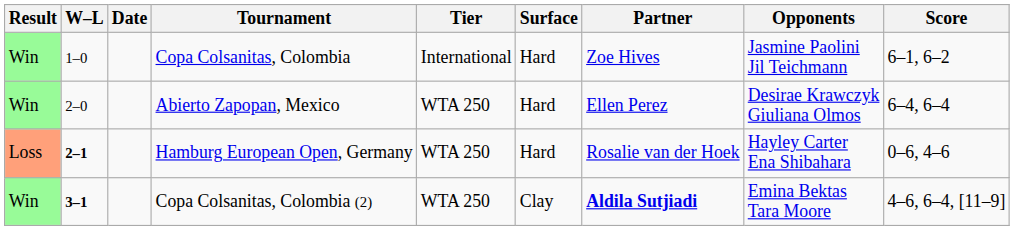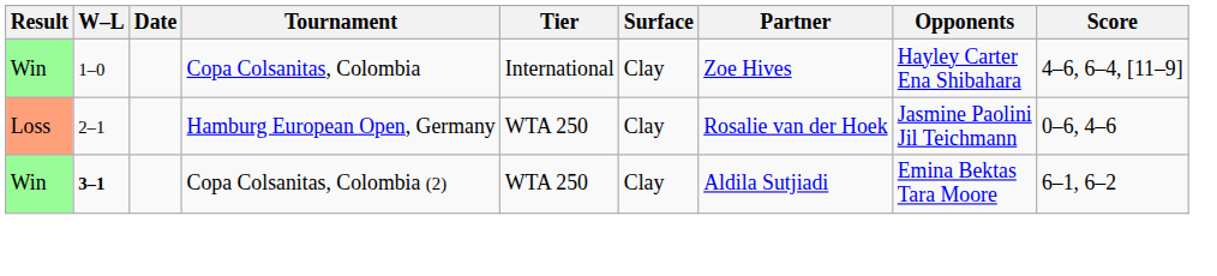 <table class="sortable wikitable nowrap">
 <tr>
 <th>Result</th>
 <th class=unsortable>W–L</th>
 <th>Date</th>
 <th>Tournament</th>
 <th>Tier</th>
 <th>Surface</th>
 <th>Partner</th>
 <th>Opponents</th>
 <th class=unsortable>Score</th>
 </tr>
 <tr>
 <td style=background:#98fb98>Win</td>
 <td><small>1–0</small></td>
 <td><a href='#'></a></td>
 <td><a href='#'>Copa Colsanitas</a>, Colombia</td>
 <td>International</td>
-<td>Hard</td>
+<td>Clay</td>
 <td> <a href='#'>Zoe Hives</a></td>
-<td> <a href='#'>Jasmine Paolini</a> <br>  <a href='#'>Jil Teichmann</a></td>
-<td>6–1, 6–2</td>
-</tr>
-<tr>
-<td style=background:#98fb98>Win</td>
-<td><small>2–0</small></td>
-<td><a href='#'></a></td>
-<td><a href='#'>Abierto Zapopan</a>, Mexico</td>
-<td>WTA 250</td>
-<td>Hard</td>
-<td> <a href='#'>Ellen Perez</a></td>
-<td> <a href='#'>Desirae Krawczyk</a> <br>  <a href='#'>Giuliana Olmos</a></td>
-<td>6–4, 6–4</td>
+<td> <a href='#'>Hayley Carter</a> <br>  <a href='#'>Ena Shibahara</a></td>
+<td>4–6, 6–4, [11–9]</td>
 </tr>
 <tr>
 <td style=background:#ffa07a>Loss</td>
-<td><strong><small>2–1</small></strong></td>
+<td><small>2–1</small></td>
 <td><a href='#'></a></td>
 <td><a href='#'>Hamburg European Open</a>, Germany</td>
 <td>WTA 250</td>
-<td>Hard</td>
+<td>Clay</td>
 <td> <a href='#'>Rosalie van der Hoek</a></td>
-<td> <a href='#'>Hayley Carter</a> <br>  <a href='#'>Ena Shibahara</a></td>
+<td> <a href='#'>Jasmine Paolini</a> <br>  <a href='#'>Jil Teichmann</a></td>
 <td>0–6, 4–6</td>
 </tr>
 <tr>
 <td style=background:#98fb98>Win</td>
 <td><strong><small>3–1</small></strong></td>
 <td><a href='#'></a></td>
 <td>Copa Colsanitas, Colombia <small>(2)</small></td>
 <td>WTA 250</td>
 <td>Clay</td>
-<td><strong> <a href='#'>Aldila Sutjiadi</a></strong></td>
+<td> <a href='#'>Aldila Sutjiadi</a></td>
 <td> <a href='#'>Emina Bektas</a> <br>  <a href='#'>Tara Moore</a></td>
-<td>4–6, 6–4, [11–9]</td>
+<td>6–1, 6–2</td>
 </tr>
 </table>
